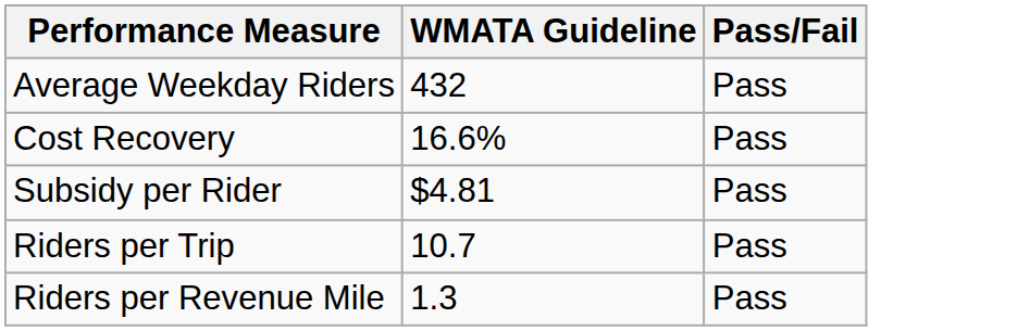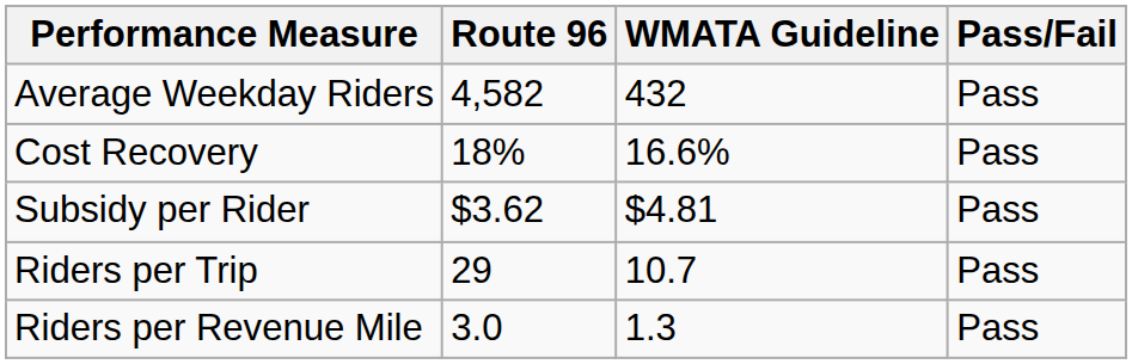 <table class="wikitable">
 <tr>
 <th>Performance Measure</th>
+<th>Route 96</th>
 <th>WMATA Guideline</th>
 <th>Pass/Fail</th>
 </tr>
 <tr>
 <td>Average Weekday Riders</td>
+<td>4,582</td>
 <td>432</td>
 <td>Pass</td>
 </tr>
 <tr>
 <td>Cost Recovery</td>
+<td>18%</td>
 <td>16.6%</td>
 <td>Pass</td>
 </tr>
 <tr>
 <td>Subsidy per Rider</td>
+<td>$3.62</td>
 <td>$4.81</td>
 <td>Pass</td>
 </tr>
 <tr>
 <td>Riders per Trip</td>
+<td>29</td>
 <td>10.7</td>
 <td>Pass</td>
 </tr>
 <tr>
 <td>Riders per Revenue Mile</td>
+<td>3.0</td>
 <td>1.3</td>
 <td>Pass</td>
 </tr>
 </table>
